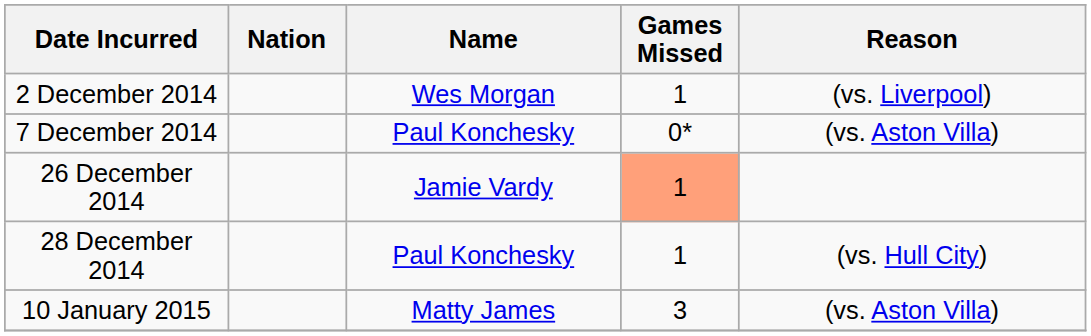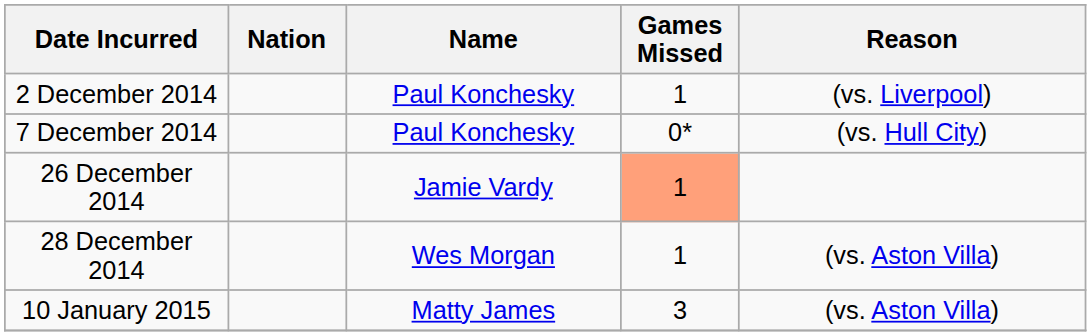 <table class="wikitable" style="font-size: 90%; text-align: center">
 <tr>
 <th width=120>Date Incurred</th>
 <th width=60>Nation</th>
 <th width=150>Name</th>
 <th width=60>Games Missed</th>
 <th width=190>Reason</th>
 </tr>
 <tr>
 <td>2 December 2014</td>
 <td></td>
-<td><a href='#'>Wes Morgan</a></td>
+<td><a href='#'>Paul Konchesky</a></td>
 <td>1</td>
 <td> (vs. <a href='#'>Liverpool</a>)</td>
 </tr>
 <tr>
 <td>7 December 2014</td>
 <td></td>
 <td><a href='#'>Paul Konchesky</a></td>
 <td>0*</td>
-<td> (vs. <a href='#'>Aston Villa</a>)</td>
+<td> (vs. <a href='#'>Hull City</a>)</td>
 </tr>
 <tr>
 <td>26 December 2014</td>
 <td></td>
 <td><a href='#'>Jamie Vardy</a></td>
 <td style="background: lightsalmon;">1</td>
 <td></td>
 </tr>
 <tr>
 <td>28 December 2014</td>
 <td></td>
-<td><a href='#'>Paul Konchesky</a></td>
+<td><a href='#'>Wes Morgan</a></td>
 <td>1</td>
-<td> (vs. <a href='#'>Hull City</a>)</td>
+<td> (vs. <a href='#'>Aston Villa</a>)</td>
 </tr>
 <tr>
 <td>10 January 2015</td>
 <td></td>
 <td><a href='#'>Matty James</a></td>
 <td>3</td>
 <td> (vs. <a href='#'>Aston Villa</a>)</td>
 </tr>
 <tr>
 </tr>
 </table>
